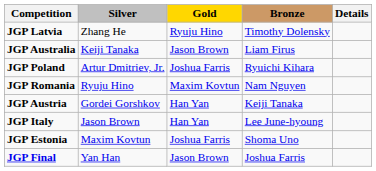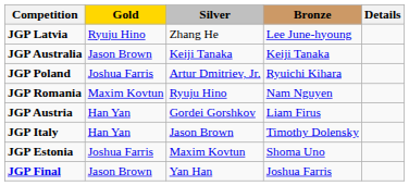 <table class="wikitable">
 <tr>
 <th>Competition</th>
+<td align=center bgcolor=gold><strong>Gold</strong></td>
 <td align=center bgcolor=silver><strong>Silver</strong></td>
-<td align=center bgcolor=gold><strong>Gold</strong></td>
 <td align=center bgcolor=cc9966><strong>Bronze</strong></td>
 <th>Details</th>
 </tr>
 <tr>
 <td><strong>JGP Latvia</strong></td>
+<td> <a href='#'>Ryuju Hino</a></td>
 <td> Zhang He</td>
-<td> <a href='#'>Ryuju Hino</a></td>
-<td> <a href='#'>Timothy Dolensky</a></td>
+<td> <a href='#'>Lee June-hyoung</a></td>
 <td></td>
 </tr>
 <tr>
 <td><strong>JGP Australia</strong></td>
+<td> <a href='#'>Jason Brown</a></td>
 <td> <a href='#'>Keiji Tanaka</a></td>
-<td> <a href='#'>Jason Brown</a></td>
-<td> <a href='#'>Liam Firus</a></td>
+<td> <a href='#'>Keiji Tanaka</a></td>
 <td></td>
 </tr>
 <tr>
 <td><strong>JGP Poland</strong></td>
+<td> <a href='#'>Joshua Farris</a></td>
 <td> <a href='#'>Artur Dmitriev, Jr.</a></td>
-<td> <a href='#'>Joshua Farris</a></td>
 <td> <a href='#'>Ryuichi Kihara</a></td>
 <td></td>
 </tr>
 <tr>
 <td><strong>JGP Romania</strong></td>
+<td> <a href='#'>Maxim Kovtun</a></td>
 <td> <a href='#'>Ryuju Hino</a></td>
-<td> <a href='#'>Maxim Kovtun</a></td>
 <td> <a href='#'>Nam Nguyen</a></td>
 <td></td>
 </tr>
 <tr>
 <td><strong>JGP Austria</strong></td>
+<td> <a href='#'>Han Yan</a></td>
 <td> <a href='#'>Gordei Gorshkov</a></td>
-<td> <a href='#'>Han Yan</a></td>
-<td> <a href='#'>Keiji Tanaka</a></td>
+<td> <a href='#'>Liam Firus</a></td>
 <td></td>
 </tr>
 <tr>
 <td><strong>JGP Italy</strong></td>
+<td> <a href='#'>Han Yan</a></td>
 <td> <a href='#'>Jason Brown</a></td>
-<td> <a href='#'>Han Yan</a></td>
-<td> <a href='#'>Lee June-hyoung</a></td>
+<td> <a href='#'>Timothy Dolensky</a></td>
 <td></td>
 </tr>
 <tr>
 <td><strong>JGP Estonia</strong></td>
+<td> <a href='#'>Joshua Farris</a></td>
 <td> <a href='#'>Maxim Kovtun</a></td>
-<td> <a href='#'>Joshua Farris</a></td>
 <td> <a href='#'>Shoma Uno</a></td>
 <td></td>
 </tr>
 <tr>
 <td><strong><a href='#'>JGP Final</a></strong></td>
+<td> <a href='#'>Jason Brown</a></td>
 <td> <a href='#'>Yan Han</a></td>
-<td> <a href='#'>Jason Brown</a></td>
 <td> <a href='#'>Joshua Farris</a></td>
 <td></td>
 </tr>
 </table>
